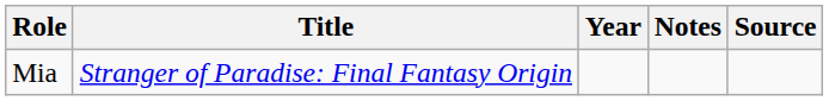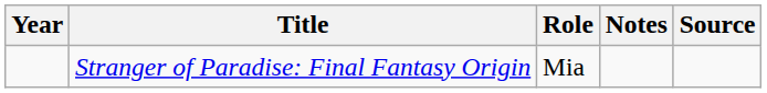 <table class="wikitable sortable">
 <tr>
+<th>Year</th>
+<th>Title</th>
 <th>Role</th>
-<th>Title</th>
-<th>Year</th>
 <th scope="col" class="unsortable">Notes</th>
 <th scope="col" class="unsortable">Source</th>
 </tr>
 <tr>
+<td></td>
+<td><em><a href='#'>Stranger of Paradise: Final Fantasy Origin</a></em></td>
 <td>Mia</td>
-<td><em><a href='#'>Stranger of Paradise: Final Fantasy Origin</a></em></td>
-<td></td>
 <td></td>
 <td></td>
 </tr>
 </table>
